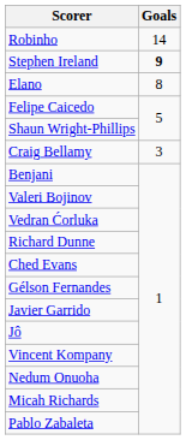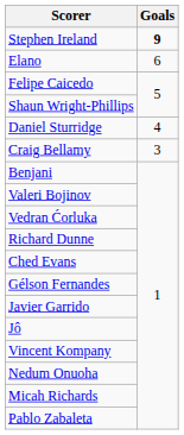 <table class="wikitable">
 <tr>
 <th>Scorer</th>
 <th>Goals</th>
-</tr>
-<tr>
-<td> <a href='#'>Robinho</a></td>
-<td align=center>14</td>
 </tr>
 <tr>
 <td> <a href='#'>Stephen Ireland</a></td>
 <td align=center><strong>9</strong></td>
 </tr>
 <tr>
 <td> <a href='#'>Elano</a></td>
-<td align=center>8</td>
+<td align=center>6</td>
 </tr>
 <tr>
 <td> <a href='#'>Felipe Caicedo</a></td>
 <td rowspan="2" style="text-align:center;">5</td>
 </tr>
 <tr>
 <td> <a href='#'>Shaun Wright-Phillips</a></td>
+</tr>
+<tr>
+<td> <a href='#'>Daniel Sturridge</a></td>
+<td align=center>4</td>
 </tr>
 <tr>
 <td> <a href='#'>Craig Bellamy</a></td>
 <td align=center>3</td>
 </tr>
 <tr>
 <td> <a href='#'>Benjani</a></td>
 <td rowspan="12" style="text-align:center;">1</td>
 </tr>
 <tr>
 <td> <a href='#'>Valeri Bojinov</a></td>
 </tr>
 <tr>
 <td> <a href='#'>Vedran Ćorluka</a></td>
 </tr>
 <tr>
 <td> <a href='#'>Richard Dunne</a></td>
 </tr>
 <tr>
 <td> <a href='#'>Ched Evans</a></td>
 </tr>
 <tr>
 <td> <a href='#'>Gélson Fernandes</a></td>
 </tr>
 <tr>
 <td> <a href='#'>Javier Garrido</a></td>
 </tr>
 <tr>
 <td> <a href='#'>Jô</a></td>
 </tr>
 <tr>
 <td> <a href='#'>Vincent Kompany</a></td>
 </tr>
 <tr>
 <td> <a href='#'>Nedum Onuoha</a></td>
 </tr>
 <tr>
 <td> <a href='#'>Micah Richards</a></td>
 </tr>
 <tr>
 <td> <a href='#'>Pablo Zabaleta</a></td>
 </tr>
 </table>
